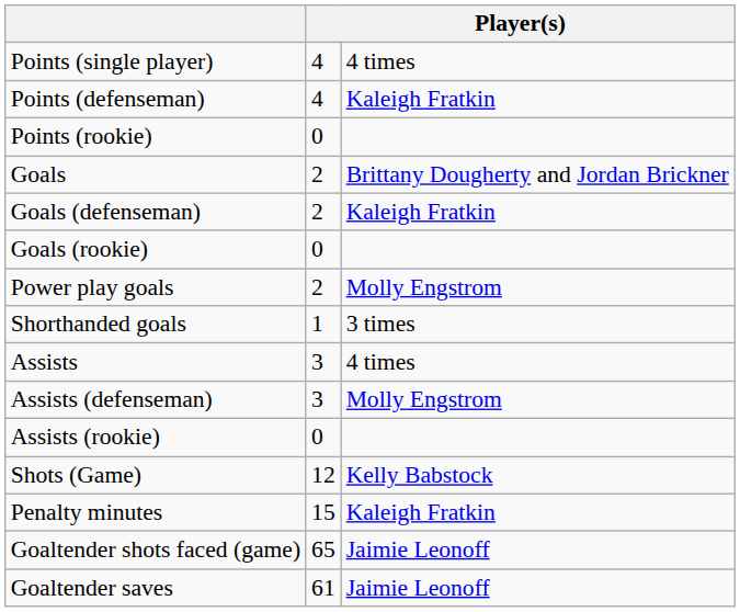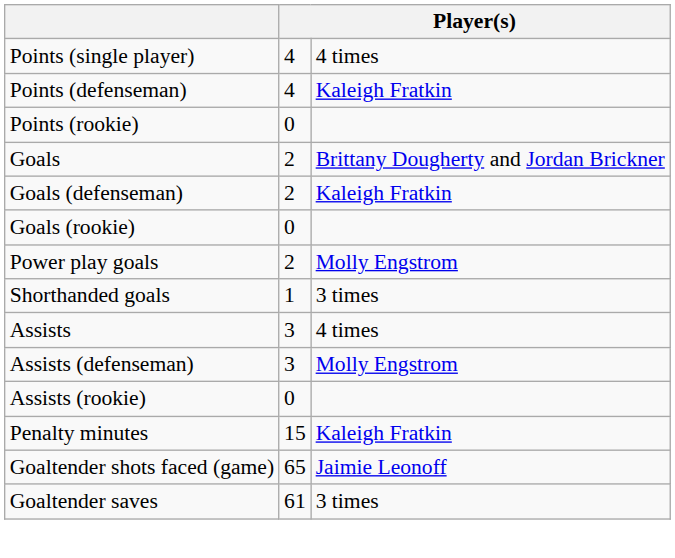 <table class="wikitable">
 <tr>
 <th></th>
 <th colspan="2">Player(s)</th>
 </tr>
 <tr>
 <td>Points (single player)</td>
 <td>4</td>
 <td>4 times</td>
 </tr>
 <tr>
 <td>Points (defenseman)</td>
 <td>4</td>
 <td><a href='#'>Kaleigh Fratkin</a></td>
 </tr>
 <tr>
 <td>Points (rookie)</td>
 <td>0</td>
 <td></td>
 </tr>
 <tr>
 <td>Goals</td>
 <td>2</td>
 <td><a href='#'>Brittany Dougherty</a> and <a href='#'>Jordan Brickner</a></td>
 </tr>
 <tr>
 <td>Goals (defenseman)</td>
 <td>2</td>
 <td><a href='#'>Kaleigh Fratkin</a></td>
 </tr>
 <tr>
 <td>Goals (rookie)</td>
 <td>0</td>
 <td></td>
 </tr>
 <tr>
 <td>Power play goals</td>
 <td>2</td>
 <td><a href='#'>Molly Engstrom</a></td>
 </tr>
 <tr>
 <td>Shorthanded goals</td>
 <td>1</td>
 <td>3 times</td>
 </tr>
 <tr>
 <td>Assists</td>
 <td>3</td>
 <td>4 times</td>
 </tr>
 <tr>
 <td>Assists (defenseman)</td>
 <td>3</td>
 <td><a href='#'>Molly Engstrom</a></td>
 </tr>
 <tr>
 <td>Assists (rookie)</td>
 <td>0</td>
 <td></td>
 </tr>
 <tr>
-<td>Shots (Game)</td>
-<td>12</td>
-<td><a href='#'>Kelly Babstock</a></td>
-</tr>
-<tr>
 <td>Penalty minutes</td>
 <td>15</td>
 <td><a href='#'>Kaleigh Fratkin</a></td>
 </tr>
 <tr>
 <td>Goaltender shots faced (game)</td>
 <td>65</td>
 <td><a href='#'>Jaimie Leonoff</a></td>
 </tr>
 <tr>
 <td>Goaltender saves</td>
 <td>61</td>
-<td><a href='#'>Jaimie Leonoff</a></td>
+<td>3 times</td>
 </tr>
 </table>
